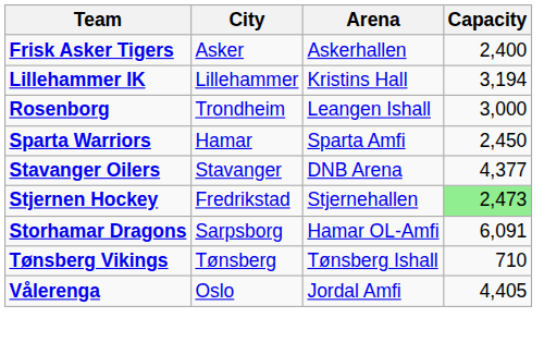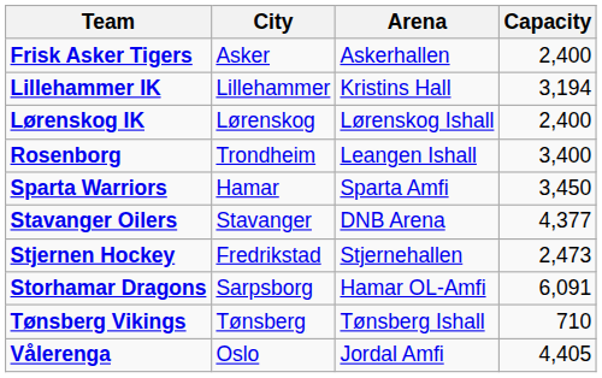 <table class="wikitable sortable">
 <tr>
 <th>Team</th>
 <th>City</th>
 <th>Arena</th>
 <th>Capacity</th>
 </tr>
 <tr>
 <td><strong><a href='#'>Frisk Asker Tigers</a></strong></td>
 <td><a href='#'>Asker</a></td>
 <td><a href='#'>Askerhallen</a></td>
 <td align="right">2,400</td>
 </tr>
 <tr>
 <td><strong><a href='#'>Lillehammer IK</a></strong></td>
 <td><a href='#'>Lillehammer</a></td>
 <td><a href='#'>Kristins Hall</a></td>
 <td align="right">3,194</td>
 </tr>
 <tr>
+<td><strong><a href='#'>Lørenskog IK</a></strong></td>
+<td><a href='#'>Lørenskog</a></td>
+<td><a href='#'>Lørenskog Ishall</a></td>
+<td align="right">2,400</td>
+</tr>
+<tr>
 <td><strong><a href='#'>Rosenborg</a></strong></td>
 <td><a href='#'>Trondheim</a></td>
 <td><a href='#'>Leangen Ishall</a></td>
-<td align="right">3,000</td>
+<td align="right">3,400</td>
 </tr>
 <tr>
 <td><strong><a href='#'>Sparta Warriors</a></strong></td>
 <td><a href='#'>Hamar</a></td>
 <td><a href='#'>Sparta Amfi</a></td>
-<td align="right">2,450</td>
+<td align="right">3,450</td>
 </tr>
 <tr>
 <td><strong><a href='#'>Stavanger Oilers</a></strong></td>
 <td><a href='#'>Stavanger</a></td>
 <td><a href='#'>DNB Arena</a></td>
 <td align="right">4,377</td>
 </tr>
 <tr>
 <td><strong><a href='#'>Stjernen Hockey</a></strong></td>
 <td><a href='#'>Fredrikstad</a></td>
 <td><a href='#'>Stjernehallen</a></td>
-<td align="right" style="background: lightgreen;">2,473</td>
+<td align="right">2,473</td>
 </tr>
 <tr>
 <td><strong><a href='#'>Storhamar Dragons</a></strong></td>
 <td><a href='#'>Sarpsborg</a></td>
 <td><a href='#'>Hamar OL-Amfi</a></td>
 <td align="right">6,091</td>
 </tr>
 <tr>
 <td><strong><a href='#'>Tønsberg Vikings</a></strong></td>
 <td><a href='#'>Tønsberg</a></td>
 <td><a href='#'>Tønsberg Ishall</a></td>
 <td align="right">710</td>
 </tr>
 <tr>
 <td><strong><a href='#'>Vålerenga</a></strong></td>
 <td><a href='#'>Oslo</a></td>
 <td><a href='#'>Jordal Amfi</a></td>
 <td align="right">4,405</td>
 </tr>
 </table>
